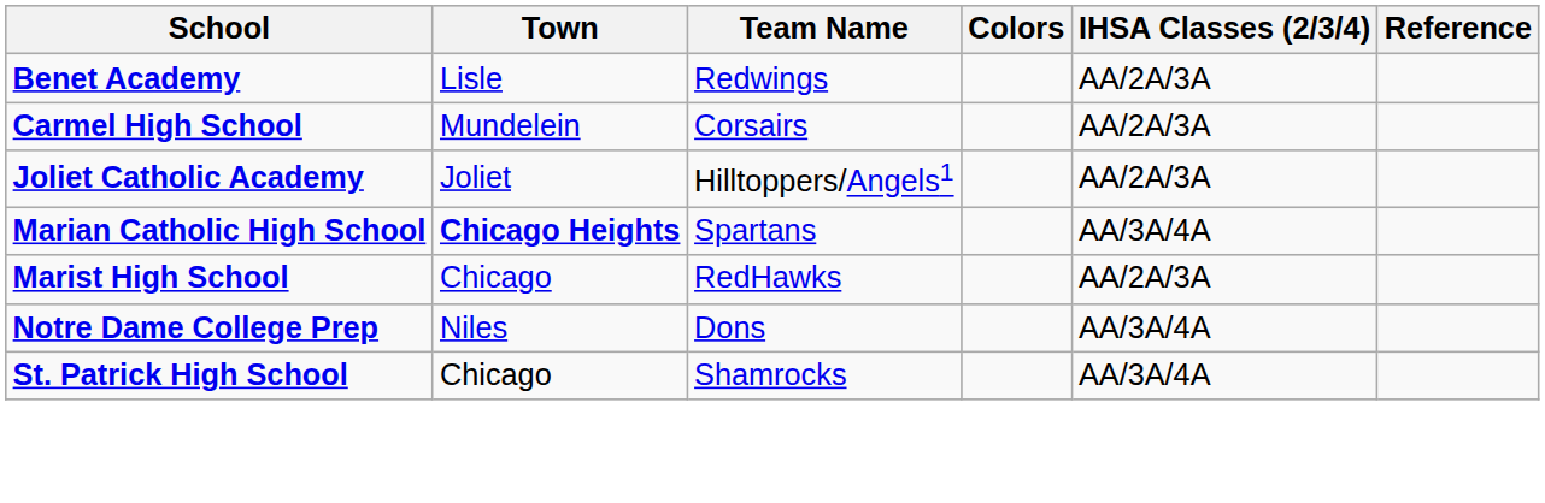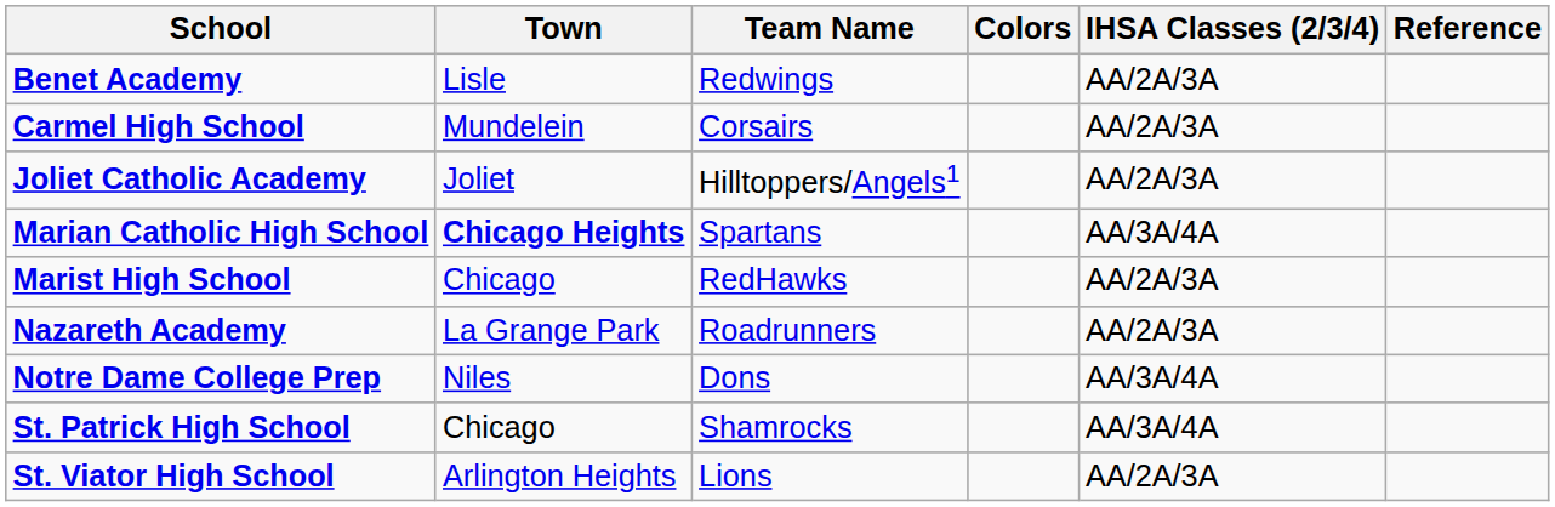 <table class="wikitable">
 <tr>
 <th>School</th>
 <th>Town</th>
 <th>Team Name</th>
 <th>Colors</th>
 <th>IHSA Classes (2/3/4)</th>
 <th>Reference</th>
 </tr>
 <tr>
 <td><strong><a href='#'>Benet Academy</a></strong></td>
 <td><a href='#'>Lisle</a></td>
 <td><a href='#'>Redwings</a></td>
 <td> </td>
 <td>AA/2A/3A</td>
 <td></td>
 </tr>
 <tr>
 <td><strong><a href='#'>Carmel High School</a></strong></td>
 <td><a href='#'>Mundelein</a></td>
 <td><a href='#'>Corsairs</a></td>
 <td>  </td>
 <td>AA/2A/3A</td>
 <td></td>
 </tr>
 <tr>
 <td><strong><a href='#'>Joliet Catholic Academy</a></strong></td>
 <td><a href='#'>Joliet</a></td>
 <td>Hilltoppers/<a href='#'>Angels</a><a href='#'><sup>1</sup></a></td>
 <td>  </td>
 <td>AA/2A/3A</td>
 <td></td>
 </tr>
 <tr>
 <td><strong><a href='#'>Marian Catholic High School</a></strong></td>
 <td><strong><a href='#'>Chicago Heights</a></strong></td>
 <td><a href='#'>Spartans</a></td>
 <td>  </td>
 <td>AA/3A/4A</td>
 <td></td>
 </tr>
 <tr>
 <td><strong><a href='#'>Marist High School</a></strong></td>
 <td><a href='#'>Chicago</a></td>
 <td><a href='#'>RedHawks</a></td>
 <td> </td>
 <td>AA/2A/3A</td>
 <td></td>
 </tr>
 <tr>
+<td><strong><a href='#'>Nazareth Academy</a></strong></td>
+<td><a href='#'>La Grange Park</a></td>
+<td><a href='#'>Roadrunners</a></td>
+<td>  </td>
+<td>AA/2A/3A</td>
+<td></td>
+</tr>
+<tr>
 <td><strong><a href='#'>Notre Dame College Prep</a></strong></td>
 <td><a href='#'>Niles</a></td>
 <td><a href='#'>Dons</a></td>
 <td>  </td>
 <td>AA/3A/4A</td>
 <td></td>
 </tr>
 <tr>
 <td><strong><a href='#'>St. Patrick High School</a></strong></td>
 <td>Chicago</td>
 <td><a href='#'>Shamrocks</a></td>
 <td>  </td>
 <td>AA/3A/4A</td>
 <td></td>
 </tr>
+<tr>
+<td><strong><a href='#'>St. Viator High School</a></strong></td>
+<td><a href='#'>Arlington Heights</a></td>
+<td><a href='#'>Lions</a></td>
+<td> </td>
+<td>AA/2A/3A</td>
+<td></td>
+</tr>
 </table>
